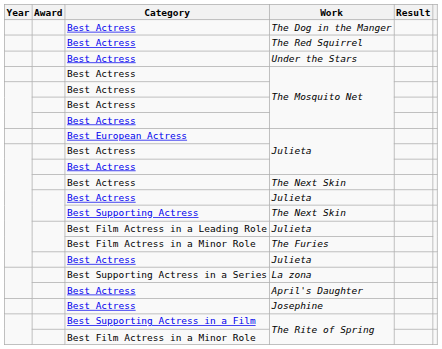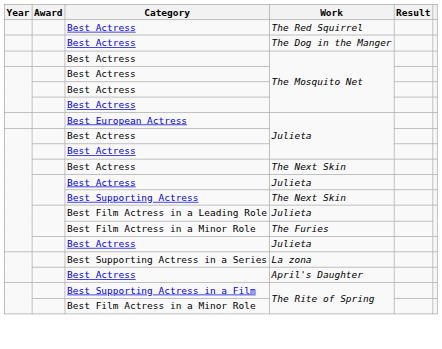 <table class="wikitable sortable plainrowheaders">
 <tr>
 <th>Year</th>
 <th>Award</th>
 <th>Category</th>
 <th>Work</th>
 <th>Result</th>
 <th scope="col" class="unsortable"></th>
 </tr>
 <tr>
 <td></td>
 <td></td>
 <td><a href='#'>Best Actress</a></td>
-<td><em>The Dog in the Manger</em></td>
-<td></td>
-<td align = "center"></td>
-</tr>
-<tr>
-<td></td>
-<td></td>
-<td><a href='#'>Best Actress</a></td>
 <td><em>The Red Squirrel</em></td>
 <td></td>
 <td align = "center"></td>
 </tr>
 <tr>
 <td></td>
 <td></td>
 <td><a href='#'>Best Actress</a></td>
-<td><em>Under the Stars</em></td>
+<td><em>The Dog in the Manger</em></td>
 <td></td>
 <td align = "center"></td>
 </tr>
 <tr>
 <td></td>
 <td></td>
 <td>Best Actress</td>
 <td rowspan = "4"><em>The Mosquito Net</em></td>
 <td></td>
 <td align = "center"></td>
 </tr>
 <tr>
 <td rowspan = "3"></td>
 <td></td>
 <td>Best Actress</td>
 <td></td>
 <td></td>
 </tr>
 <tr>
 <td></td>
 <td>Best Actress</td>
 <td></td>
 <td></td>
 </tr>
 <tr>
 <td></td>
 <td><a href='#'>Best Actress</a></td>
 <td></td>
 <td align = "center"></td>
 </tr>
 <tr>
 <td></td>
 <td></td>
 <td><a href='#'>Best European Actress</a></td>
 <td rowspan = "3"><em>Julieta</em></td>
 <td></td>
 <td align = "center"></td>
 </tr>
 <tr>
 <td rowspan = "8"></td>
 <td></td>
 <td>Best Actress</td>
 <td></td>
 <td align = "center"></td>
 </tr>
 <tr>
 <td></td>
 <td><a href='#'>Best Actress</a></td>
 <td></td>
 <td align = "center"></td>
 </tr>
 <tr>
 <td></td>
 <td>Best Actress</td>
 <td><em>The Next Skin</em></td>
 <td></td>
 <td align = "center"></td>
 </tr>
 <tr>
 <td rowspan = "2"></td>
 <td><a href='#'>Best Actress</a></td>
 <td><em>Julieta</em></td>
 <td></td>
 <td align = "center"></td>
 </tr>
 <tr>
 <td><a href='#'>Best Supporting Actress</a></td>
 <td><em>The Next Skin</em></td>
 <td></td>
 <td align = "center"></td>
 </tr>
 <tr>
 <td rowspan = "2"></td>
 <td>Best Film Actress in a Leading Role</td>
 <td><em>Julieta</em></td>
 <td></td>
 <td rowspan = "2"></td>
 </tr>
 <tr>
 <td>Best Film Actress in a Minor Role</td>
 <td><em>The Furies</em></td>
 <td></td>
 </tr>
 <tr>
 <td></td>
 <td><a href='#'>Best Actress</a></td>
 <td><em>Julieta</em></td>
 <td></td>
 <td align = "center"></td>
 </tr>
 <tr>
 <td rowspan = "2"></td>
 <td></td>
 <td>Best Supporting Actress in a Series</td>
 <td><em>La zona</em></td>
 <td></td>
 <td align = "center"></td>
 </tr>
 <tr>
 <td></td>
 <td><a href='#'>Best Actress</a></td>
 <td><em>April's Daughter</em></td>
 <td></td>
 <td align = "center"></td>
 </tr>
 <tr>
-<td></td>
-<td></td>
-<td><a href='#'>Best Actress</a></td>
-<td><em>Josephine</em></td>
-<td></td>
-<td></td>
-</tr>
-<tr>
 <td rowspan = "2"></td>
 <td></td>
 <td><a href='#'>Best Supporting Actress in a Film</a></td>
 <td rowspan = "2"><em>The Rite of Spring</em></td>
 <td></td>
 <td></td>
 </tr>
 <tr>
 <td></td>
 <td>Best Film Actress in a Minor Role</td>
 <td></td>
 <td></td>
 </tr>
 </table>
